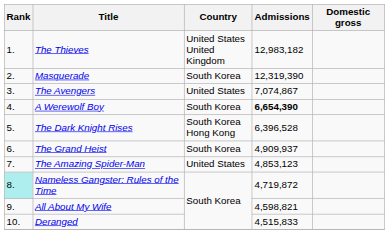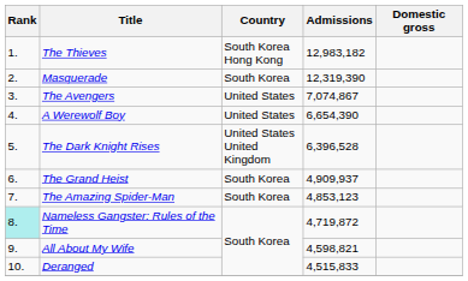 <table class="wikitable sortable" style="margin:auto; margin:auto;">
 <tr>
 <th>Rank</th>
 <th>Title</th>
 <th>Country</th>
 <th>Admissions</th>
 <th>Domestic gross</th>
 </tr>
 <tr>
 <td>1.</td>
 <td><em><a href='#'>The Thieves</a></em></td>
-<td>United States<br>United Kingdom</td>
+<td>South Korea<br> Hong Kong</td>
 <td>12,983,182</td>
 <td></td>
 </tr>
 <tr>
 <td>2.</td>
 <td><em><a href='#'>Masquerade</a></em></td>
 <td>South Korea</td>
 <td>12,319,390</td>
 <td></td>
 </tr>
 <tr>
 <td>3.</td>
 <td><em><a href='#'>The Avengers</a></em></td>
 <td>United States</td>
 <td>7,074,867</td>
 <td></td>
 </tr>
 <tr>
 <td>4.</td>
 <td><em><a href='#'>A Werewolf Boy</a></em></td>
-<td>South Korea</td>
-<td><strong>6,654,390</strong></td>
+<td>United States</td>
+<td>6,654,390</td>
 <td></td>
 </tr>
 <tr>
 <td>5.</td>
 <td><em><a href='#'>The Dark Knight Rises</a></em></td>
-<td>South Korea<br> Hong Kong</td>
+<td>United States<br>United Kingdom</td>
 <td>6,396,528</td>
 <td></td>
 </tr>
 <tr>
 <td>6.</td>
 <td><em><a href='#'>The Grand Heist</a></em></td>
 <td>South Korea</td>
 <td>4,909,937</td>
 <td></td>
 </tr>
 <tr>
 <td>7.</td>
 <td><em><a href='#'>The Amazing Spider-Man</a></em></td>
-<td>United States</td>
+<td>South Korea</td>
 <td>4,853,123</td>
 <td></td>
 </tr>
 <tr>
 <td style="background: paleturquoise;">8.</td>
 <td><em><a href='#'>Nameless Gangster: Rules of the Time</a></em></td>
 <td rowspan=3>South Korea</td>
 <td>4,719,872</td>
 <td></td>
 </tr>
 <tr>
 <td>9.</td>
 <td><em><a href='#'>All About My Wife</a></em></td>
 <td>4,598,821</td>
 <td></td>
 </tr>
 <tr>
 <td>10.</td>
 <td><em><a href='#'>Deranged</a></em></td>
 <td>4,515,833</td>
 <td></td>
 </tr>
 <tr>
 </tr>
 </table>
